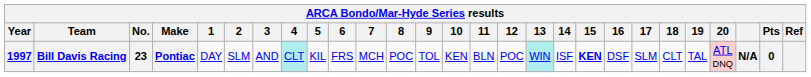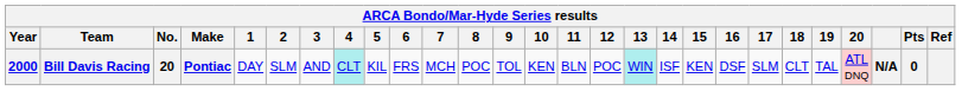 <table class="wikitable" style="text-align:center; font-size:75%">
 <tr>
 <th colspan=45><a href='#'>ARCA Bondo/Mar-Hyde Series</a> results</th>
 </tr>
 <tr>
 <th>Year</th>
 <th>Team</th>
 <th>No.</th>
 <th>Make</th>
 <th>1</th>
 <th>2</th>
 <th>3</th>
 <th>4</th>
 <th>5</th>
 <th>6</th>
 <th>7</th>
 <th>8</th>
 <th>9</th>
 <th>10</th>
 <th>11</th>
 <th>12</th>
 <th>13</th>
 <th>14</th>
 <th>15</th>
 <th>16</th>
 <th>17</th>
 <th>18</th>
 <th>19</th>
 <th>20</th>
 <th></th>
 <th>Pts</th>
 <th>Ref</th>
 </tr>
 <tr>
-<th><a href='#'>1997</a></th>
+<th><a href='#'>2000</a></th>
 <th><a href='#'>Bill Davis Racing</a></th>
-<th>23</th>
+<th>20</th>
 <th><a href='#'>Pontiac</a></th>
 <td><a href='#'>DAY</a></td>
 <td><a href='#'>SLM</a></td>
 <td><a href='#'>AND</a></td>
 <td style="background: paleturquoise;"><a href='#'>CLT</a></td>
 <td><a href='#'>KIL</a></td>
 <td><a href='#'>FRS</a></td>
 <td><a href='#'>MCH</a></td>
 <td><a href='#'>POC</a></td>
 <td><a href='#'>TOL</a></td>
 <td><a href='#'>KEN</a></td>
 <td><a href='#'>BLN</a></td>
 <td><a href='#'>POC</a></td>
 <td style="background: paleturquoise;"><a href='#'>WIN</a></td>
 <td><a href='#'>ISF</a></td>
-<td><strong><a href='#'>KEN</a></strong></td>
+<td><a href='#'>KEN</a></td>
 <td><a href='#'>DSF</a></td>
 <td><a href='#'>SLM</a></td>
 <td><a href='#'>CLT</a></td>
 <td><a href='#'>TAL</a></td>
 <td style="background:#FFCFCF;"><a href='#'>ATL</a><br><small>DNQ</small></td>
 <th>N/A</th>
 <th>0</th>
 <th></th>
 </tr>
 </table>
